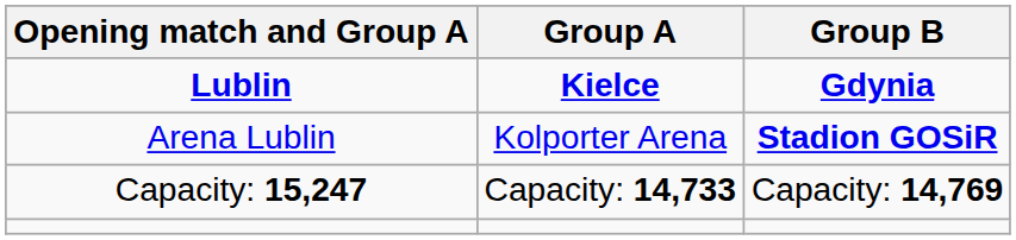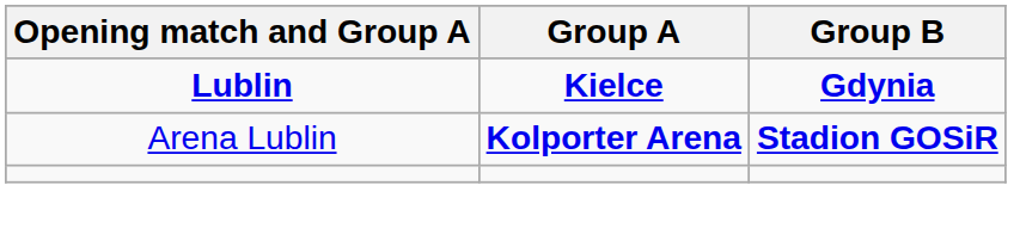 <table class=wikitable style=text-align:center>
 <tr>
 <th>Opening match and Group A</th>
 <th>Group A</th>
 <th>Group B</th>
 </tr>
 <tr>
 <td><strong><a href='#'>Lublin</a></strong></td>
 <td><strong><a href='#'>Kielce</a></strong></td>
 <td><strong><a href='#'>Gdynia</a></strong></td>
 </tr>
 <tr>
 <td><a href='#'>Arena Lublin</a></td>
-<td><a href='#'>Kolporter Arena</a></td>
+<td><strong><a href='#'>Kolporter Arena</a></strong></td>
 <td><strong><a href='#'>Stadion GOSiR</a></strong></td>
-</tr>
-<tr>
-<td>Capacity: <strong>15,247</strong></td>
-<td>Capacity: <strong>14,733</strong></td>
-<td>Capacity: <strong>14,769</strong></td>
 </tr>
 <tr>
 <td></td>
 <td></td>
 <td></td>
 </tr>
 </table>
